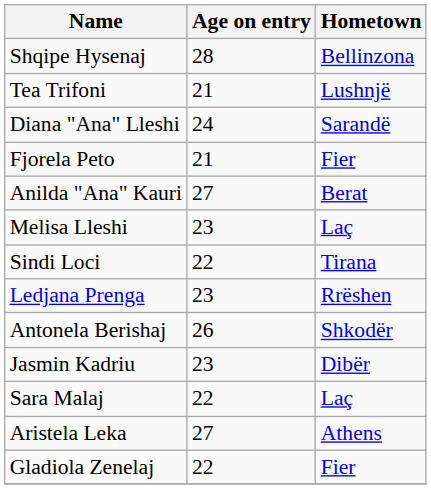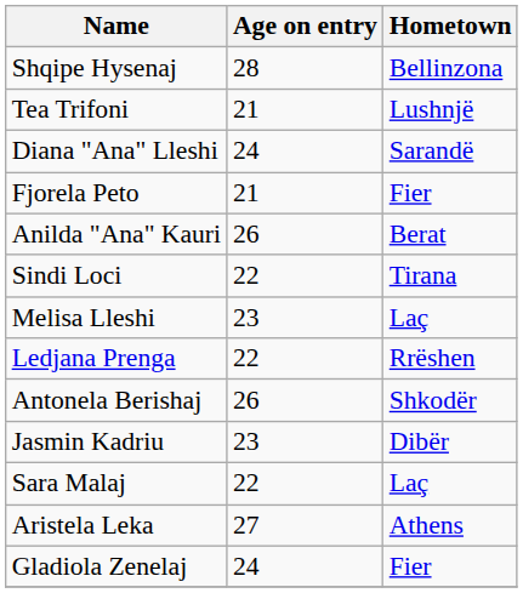 <table class="wikitable sortable">
 <tr>
 <th class="unsortable">Name</th>
 <th class="unsortable">Age on entry</th>
 <th class="unsortable">Hometown</th>
 </tr>
 <tr>
 <td>Shqipe Hysenaj</td>
 <td>28</td>
 <td><a href='#'>Bellinzona</a></td>
 </tr>
 <tr>
 <td>Tea Trifoni</td>
 <td>21</td>
 <td><a href='#'>Lushnjë</a></td>
 </tr>
 <tr>
 <td>Diana "Ana" Lleshi</td>
 <td>24</td>
 <td><a href='#'>Sarandë</a></td>
 </tr>
 <tr>
 <td>Fjorela Peto</td>
 <td>21</td>
 <td><a href='#'>Fier</a></td>
 </tr>
 <tr>
 <td>Anilda "Ana" Kauri</td>
-<td>27</td>
+<td>26</td>
 <td><a href='#'>Berat</a></td>
+</tr>
+<tr>
+<td>Sindi Loci</td>
+<td>22</td>
+<td><a href='#'>Tirana</a></td>
 </tr>
 <tr>
 <td>Melisa Lleshi</td>
 <td>23</td>
 <td><a href='#'>Laç</a></td>
 </tr>
 <tr>
-<td>Sindi Loci</td>
+<td><a href='#'>Ledjana Prenga</a></td>
 <td>22</td>
-<td><a href='#'>Tirana</a></td>
-</tr>
-<tr>
-<td><a href='#'>Ledjana Prenga</a></td>
-<td>23</td>
 <td><a href='#'>Rrëshen</a></td>
 </tr>
 <tr>
 <td>Antonela Berishaj</td>
 <td>26</td>
 <td><a href='#'>Shkodër</a></td>
 </tr>
 <tr>
 <td>Jasmin Kadriu</td>
 <td>23</td>
 <td><a href='#'>Dibër</a></td>
 </tr>
 <tr>
 <td>Sara Malaj</td>
 <td>22</td>
 <td><a href='#'>Laç</a></td>
 </tr>
 <tr>
 <td>Aristela Leka</td>
 <td>27</td>
 <td><a href='#'>Athens</a></td>
 </tr>
 <tr>
 <td>Gladiola Zenelaj</td>
-<td>22</td>
+<td>24</td>
 <td><a href='#'>Fier</a></td>
 </tr>
 <tr>
 </tr>
 </table>
